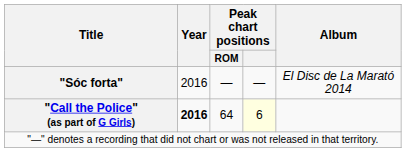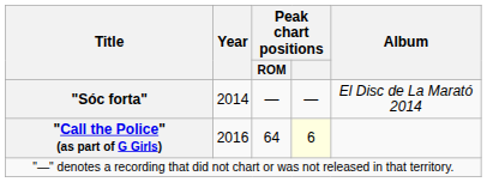 <table class="wikitable plainrowheaders" style="text-align:center;">
 <tr>
 <th scope="col" rowspan="2" style="width:14em;">Title</th>
 <th scope="col" rowspan="2" style="width:1em;">Year</th>
 <th scope="col" colspan="2" style="width:5em;">Peak chart positions</th>
 <th scope="col" rowspan="2" style="width:10em;">Album</th>
 </tr>
 <tr>
 <th scope="col" style="width:2.5em;font-size:85%;">ROM<br></th>
 <th scope="col" style="width:2.5em;font-size:85%;"><a href='#'></a><br></th>
 </tr>
 <tr>
 <th scope="row">"Sóc forta"</th>
-<td>2016</td>
+<td>2014</td>
 <td>—</td>
 <td>—</td>
 <td><em>El Disc de La Marató 2014</em></td>
 </tr>
 <tr>
 <th scope="row">"<a href='#'>Call the Police</a>"<br><small>(as part of <a href='#'>G Girls</a>)</small></th>
-<td><strong>2016</strong></td>
+<td>2016</td>
 <td>64</td>
 <td style="background: lightyellow;">6</td>
 <td></td>
 </tr>
 <tr>
 <td colspan="5" style="font-size:85%">"—" denotes a recording that did not chart or was not released in that territory.</td>
 </tr>
 </table>
